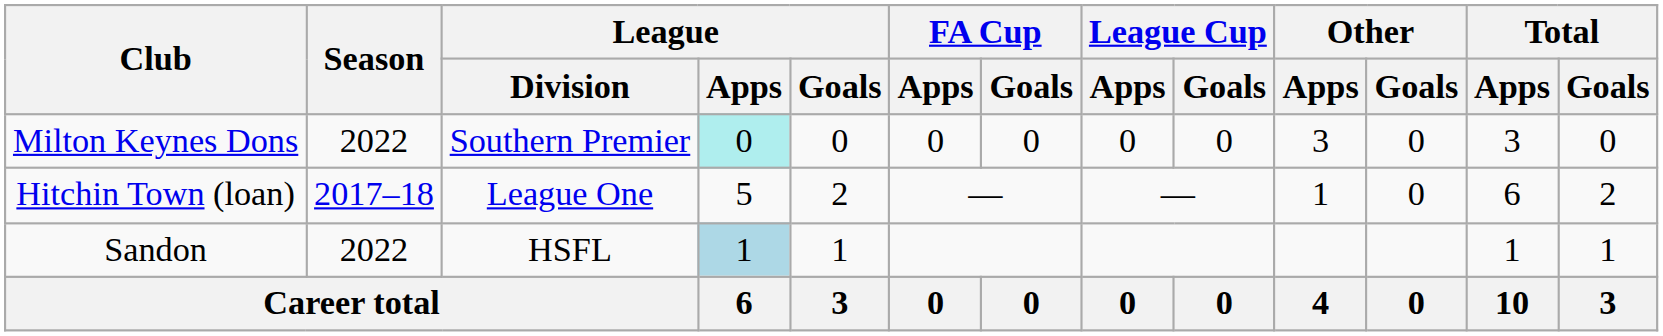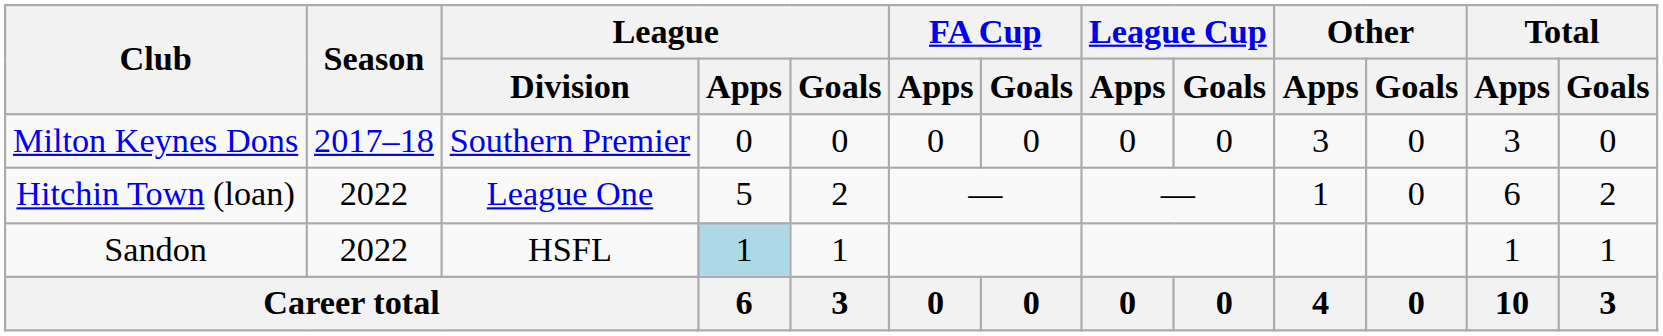 <table class=wikitable style="text-align: center;">
 <tr>
 <th rowspan=2>Club</th>
 <th rowspan=2>Season</th>
 <th colspan=3>League</th>
 <th colspan=2><a href='#'>FA Cup</a></th>
 <th colspan=2><a href='#'>League Cup</a></th>
 <th colspan=2>Other</th>
 <th colspan=2>Total</th>
 </tr>
 <tr>
 <th>Division</th>
 <th>Apps</th>
 <th>Goals</th>
 <th>Apps</th>
 <th>Goals</th>
 <th>Apps</th>
 <th>Goals</th>
 <th>Apps</th>
 <th>Goals</th>
 <th>Apps</th>
 <th>Goals</th>
 </tr>
 <tr>
 <td><a href='#'>Milton Keynes Dons</a></td>
-<td>2022</td>
+<td><a href='#'>2017–18</a></td>
 <td><a href='#'>Southern Premier</a></td>
-<td style="background: paleturquoise;">0</td>
+<td>0</td>
 <td>0</td>
 <td>0</td>
 <td>0</td>
 <td>0</td>
 <td>0</td>
 <td>3</td>
 <td>0</td>
 <td>3</td>
 <td>0</td>
 </tr>
 <tr>
 <td><a href='#'>Hitchin Town</a> (loan)</td>
-<td><a href='#'>2017–18</a></td>
+<td>2022</td>
 <td><a href='#'>League One</a></td>
 <td>5</td>
 <td>2</td>
 <td colspan="2">—</td>
 <td colspan="2">—</td>
 <td>1</td>
 <td>0</td>
 <td>6</td>
 <td>2</td>
 </tr>
 <tr>
 <td>Sandon</td>
 <td>2022</td>
 <td>HSFL</td>
 <td style="background: lightblue;">1</td>
 <td>1</td>
 <td colspan="2"></td>
 <td colspan="2"></td>
 <td></td>
 <td></td>
 <td>1</td>
 <td>1</td>
 </tr>
 <tr>
 <th colspan="3">Career total</th>
 <th>6</th>
 <th>3</th>
 <th>0</th>
 <th>0</th>
 <th>0</th>
 <th>0</th>
 <th>4</th>
 <th>0</th>
 <th>10</th>
 <th>3</th>
 </tr>
 </table>
